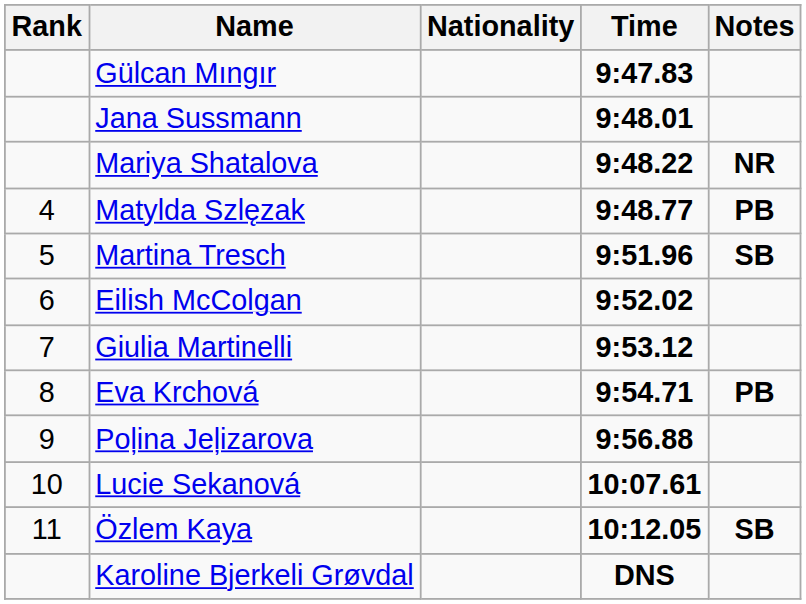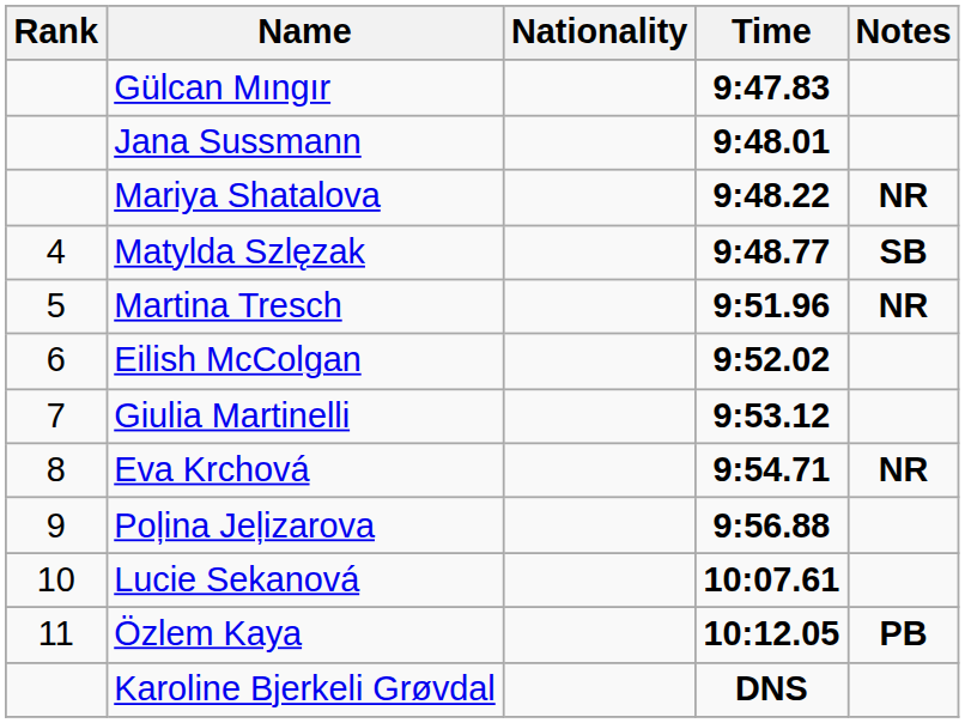 <table class="wikitable sortable" style="text-align:center">
 <tr>
 <th>Rank</th>
 <th>Name</th>
 <th>Nationality</th>
 <th>Time</th>
 <th>Notes</th>
 </tr>
 <tr>
 <td></td>
 <td align=left><a href='#'>Gülcan Mıngır</a></td>
 <td align=left></td>
 <td><strong>9:47.83</strong></td>
 <td></td>
 </tr>
 <tr>
 <td></td>
 <td align=left><a href='#'>Jana Sussmann</a></td>
 <td align=left></td>
 <td><strong>9:48.01</strong></td>
 <td></td>
 </tr>
 <tr>
 <td></td>
 <td align=left><a href='#'>Mariya Shatalova</a></td>
 <td align=left></td>
 <td><strong>9:48.22</strong></td>
 <td><strong>NR</strong></td>
 </tr>
 <tr>
 <td>4</td>
 <td align=left><a href='#'>Matylda Szlęzak</a></td>
 <td align=left></td>
 <td><strong>9:48.77</strong></td>
-<td><strong>PB</strong></td>
+<td><strong>SB</strong></td>
 </tr>
 <tr>
 <td>5</td>
 <td align=left><a href='#'>Martina Tresch</a></td>
 <td align=left></td>
 <td><strong>9:51.96</strong></td>
-<td><strong>SB</strong></td>
+<td><strong>NR</strong></td>
 </tr>
 <tr>
 <td>6</td>
 <td align=left><a href='#'>Eilish McColgan</a></td>
 <td align=left></td>
 <td><strong>9:52.02</strong></td>
 <td></td>
 </tr>
 <tr>
 <td>7</td>
 <td align=left><a href='#'>Giulia Martinelli</a></td>
 <td align=left></td>
 <td><strong>9:53.12</strong></td>
 <td></td>
 </tr>
 <tr>
 <td>8</td>
 <td align=left><a href='#'>Eva Krchová</a></td>
 <td align=left></td>
 <td><strong>9:54.71</strong></td>
-<td><strong>PB</strong></td>
+<td><strong>NR</strong></td>
 </tr>
 <tr>
 <td>9</td>
 <td align=left><a href='#'>Poļina Jeļizarova</a></td>
 <td align=left></td>
 <td><strong>9:56.88</strong></td>
 <td></td>
 </tr>
 <tr>
 <td>10</td>
 <td align=left><a href='#'>Lucie Sekanová</a></td>
 <td align=left></td>
 <td><strong>10:07.61</strong></td>
 <td></td>
 </tr>
 <tr>
 <td>11</td>
 <td align=left><a href='#'>Özlem Kaya</a></td>
 <td align=left></td>
 <td><strong>10:12.05</strong></td>
-<td><strong>SB</strong></td>
+<td><strong>PB</strong></td>
 </tr>
 <tr>
 <td></td>
 <td align=left><a href='#'>Karoline Bjerkeli Grøvdal</a></td>
 <td align=left></td>
 <td><strong>DNS</strong></td>
 <td></td>
 </tr>
 </table>
